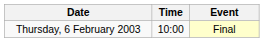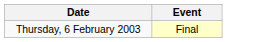 <table class = "wikitable" style="text-align:center;">
 <tr>
 <th width=220>Date</th>
-<th width=50>Time</th>
 <th width=100>Event</th>
 </tr>
 <tr>
 <td>Thursday, 6 February 2003</td>
-<td>10:00</td>
 <td bgcolor=ffffcc>Final</td>
 </tr>
 </table>
